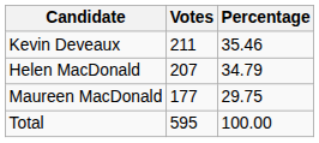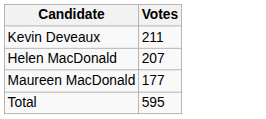 <table class="wikitable">
 <tr>
 <th>Candidate</th>
 <th>Votes</th>
-<th>Percentage</th>
 </tr>
 <tr>
 <td>Kevin Deveaux</td>
 <td>211</td>
-<td>35.46</td>
 </tr>
 <tr>
 <td>Helen MacDonald</td>
 <td>207</td>
-<td>34.79</td>
 </tr>
 <tr>
 <td>Maureen MacDonald</td>
 <td>177</td>
-<td>29.75</td>
 </tr>
 <tr>
 <td>Total</td>
 <td>595</td>
-<td>100.00</td>
 </tr>
 </table>
